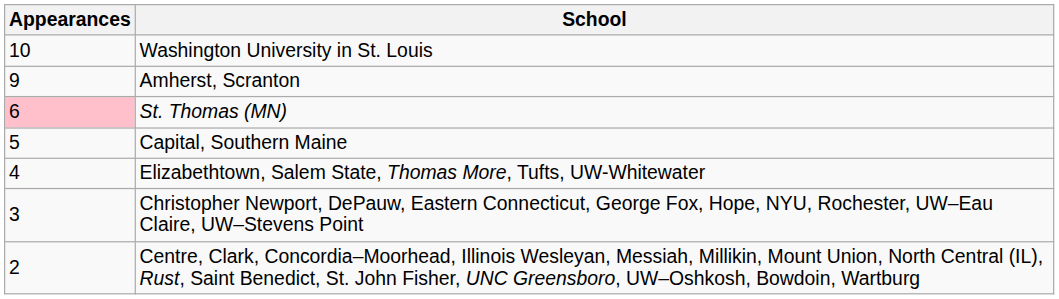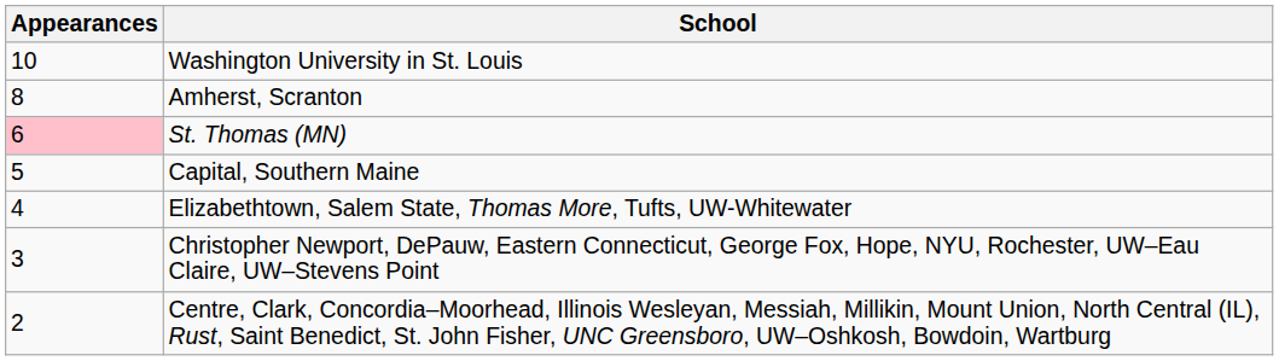 <table class="wikitable sortable">
 <tr>
 <th>Appearances</th>
 <th>School</th>
 </tr>
 <tr>
 <td>10</td>
 <td>Washington University in St. Louis</td>
 </tr>
 <tr>
-<td>9</td>
+<td>8</td>
 <td>Amherst, Scranton</td>
 </tr>
 <tr>
 <td style="background: pink;">6</td>
 <td><em>St. Thomas (MN)</em></td>
 </tr>
 <tr>
 <td>5</td>
 <td>Capital, Southern Maine</td>
 </tr>
 <tr>
 <td>4</td>
 <td>Elizabethtown, Salem State, <em>Thomas More</em>, Tufts, UW-Whitewater</td>
 </tr>
 <tr>
 <td>3</td>
 <td>Christopher Newport, DePauw, Eastern Connecticut, George Fox, Hope, NYU, Rochester, UW–Eau Claire, UW–Stevens Point</td>
 </tr>
 <tr>
 <td>2</td>
 <td>Centre, Clark, Concordia–Moorhead, Illinois Wesleyan, Messiah, Millikin, Mount Union, North Central (IL), <em>Rust</em>, Saint Benedict, St. John Fisher, <em>UNC Greensboro</em>, UW–Oshkosh, Bowdoin, Wartburg</td>
 </tr>
 </table>
